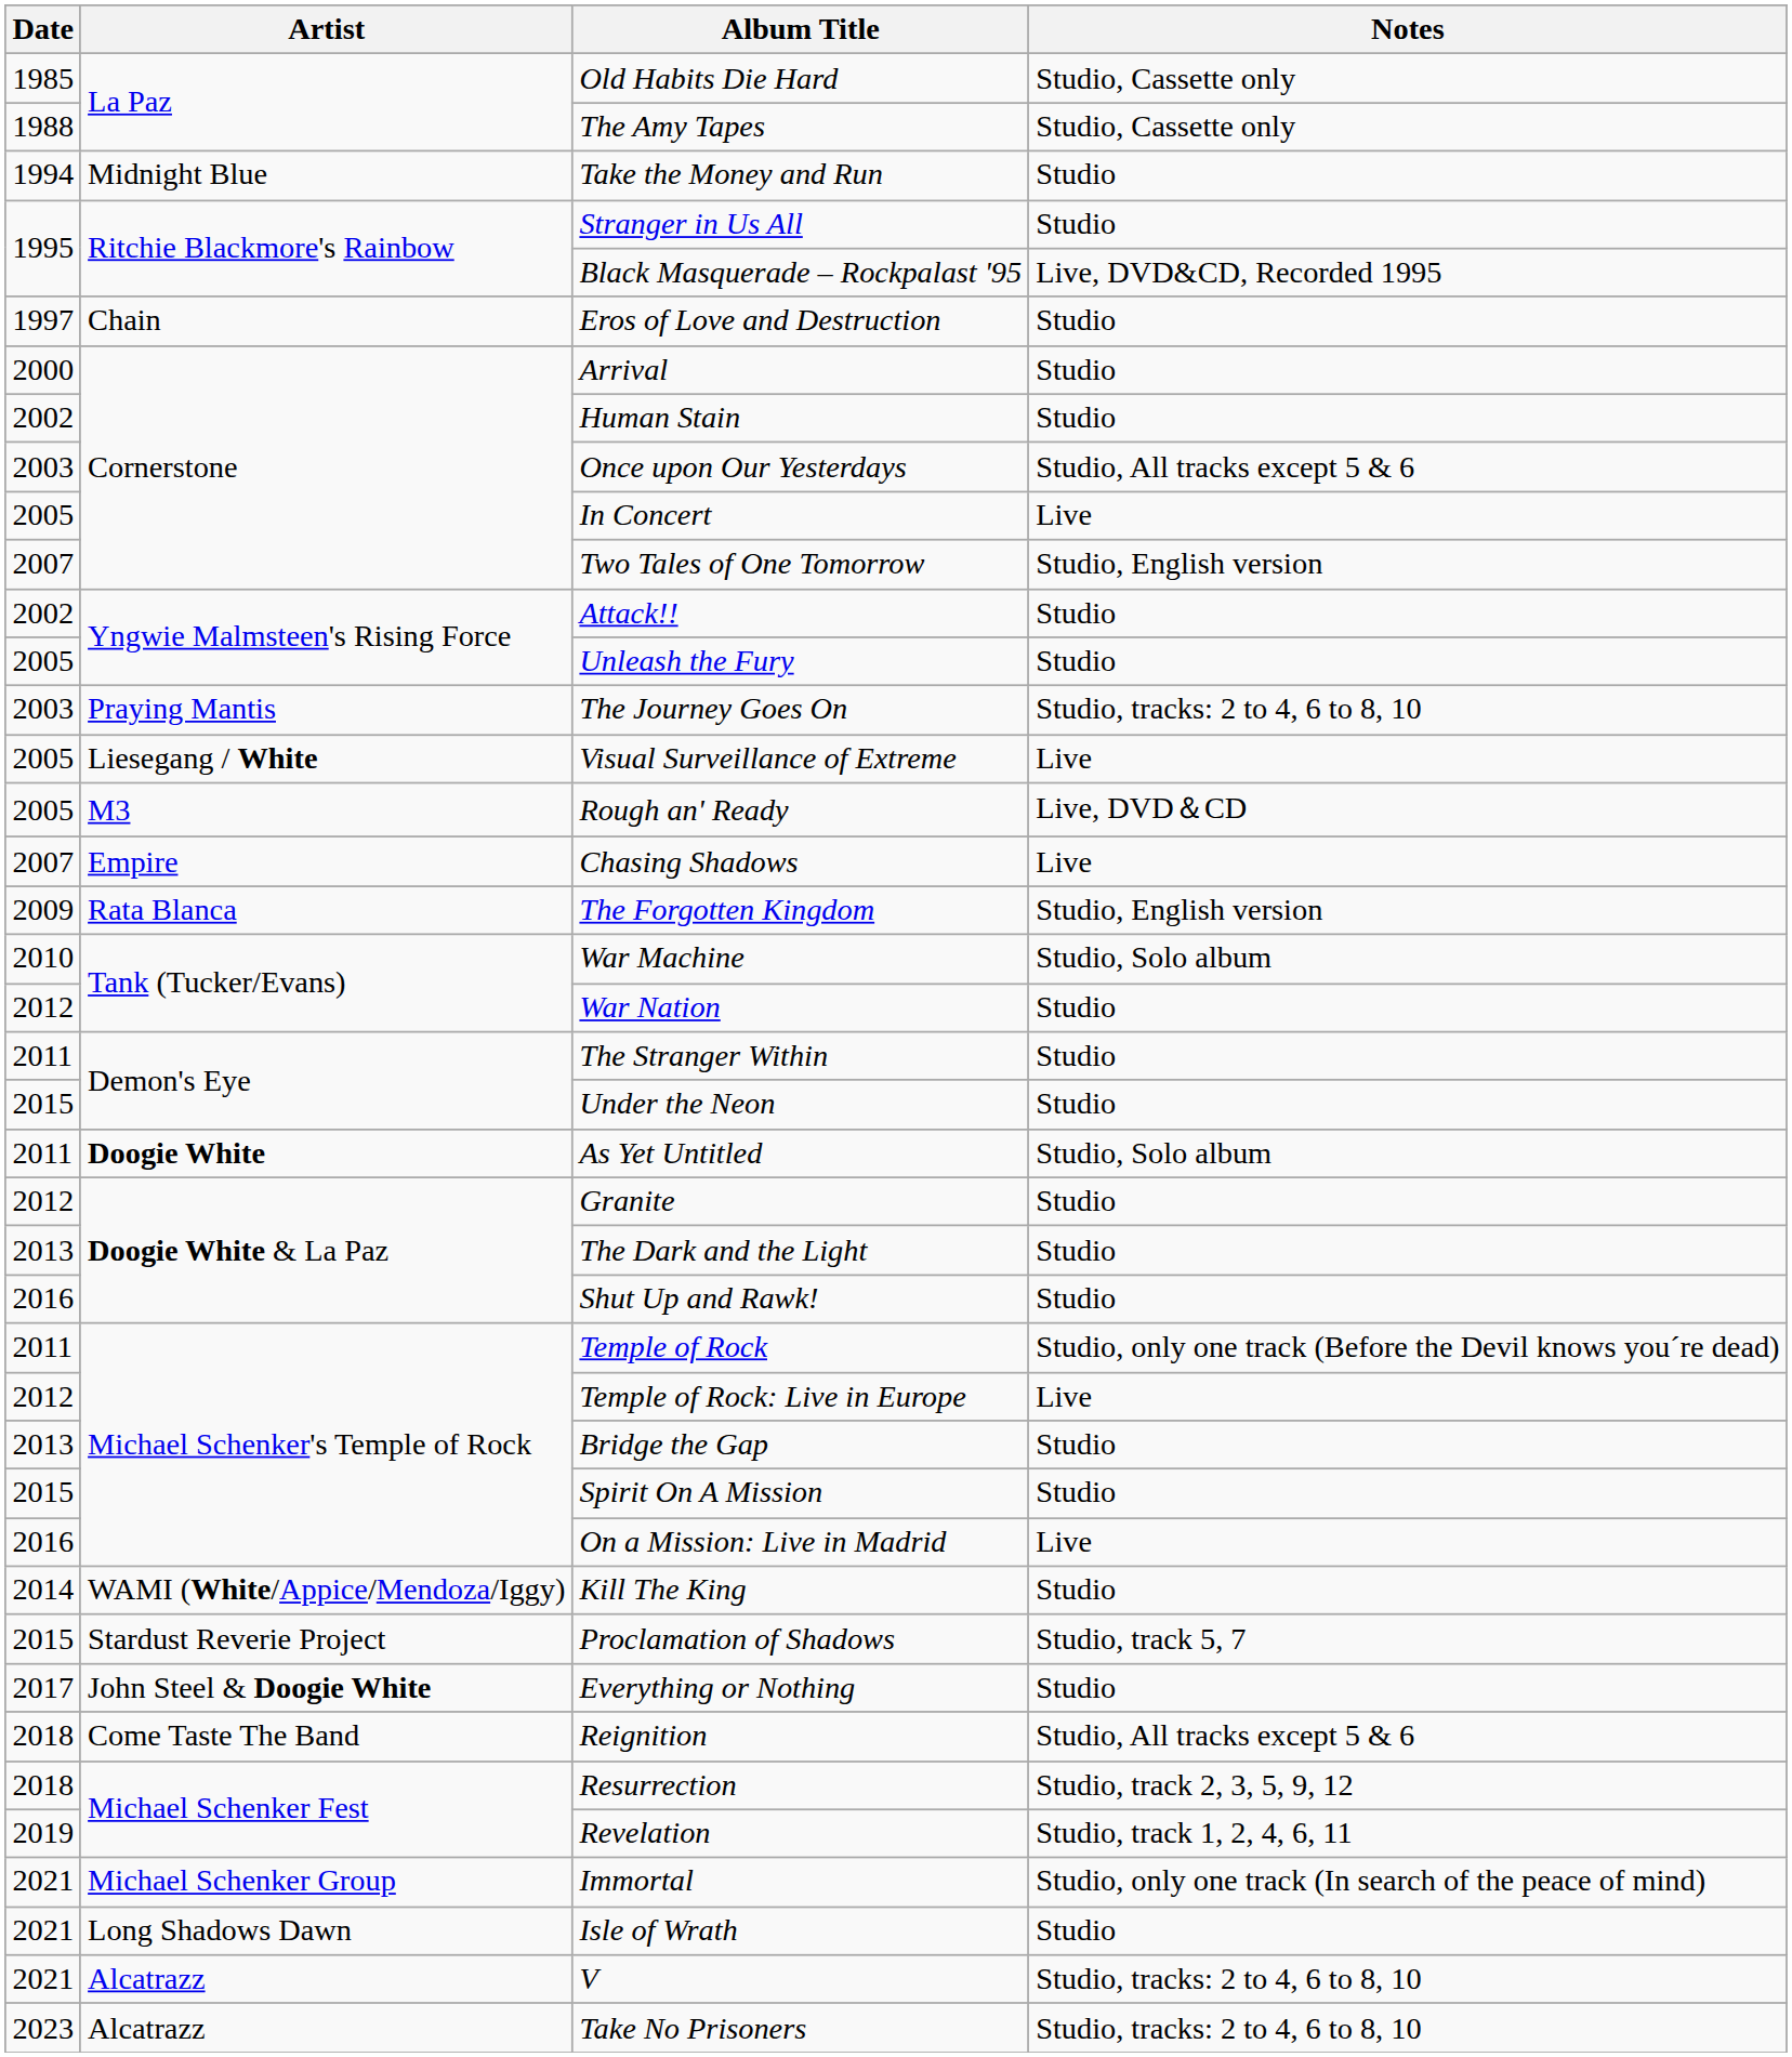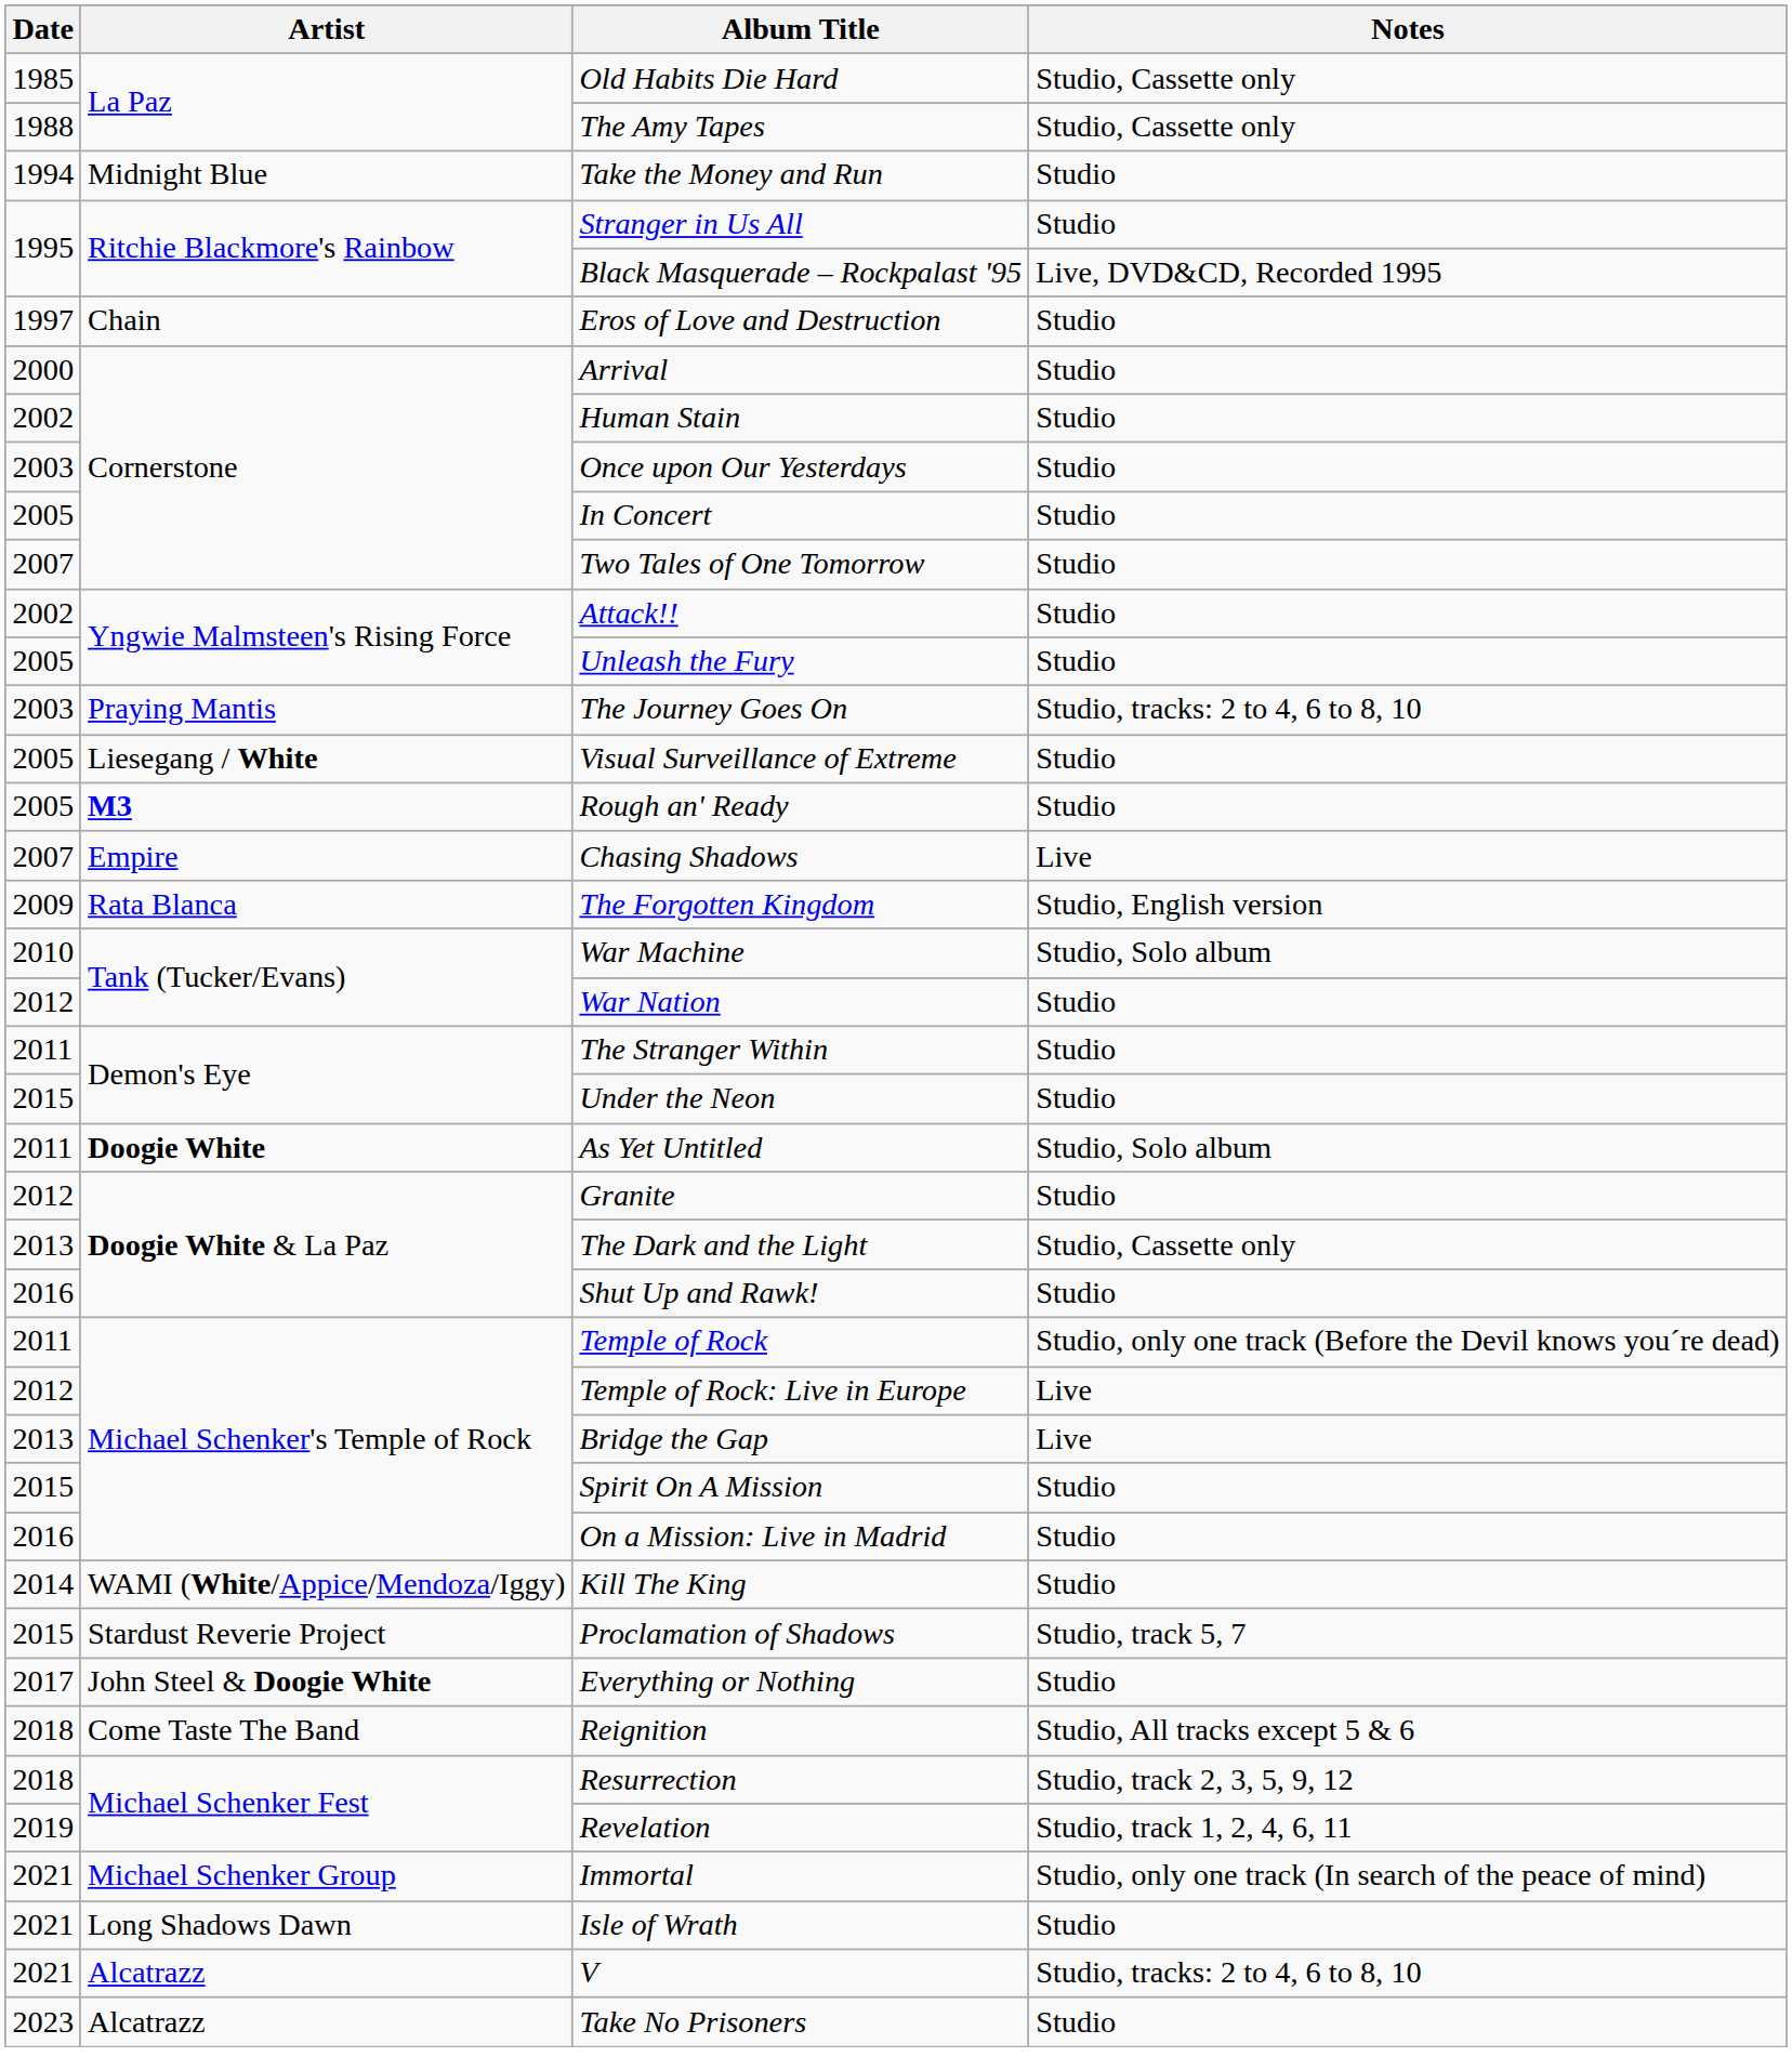 <table class="wikitable sortable">
 <tr>
 <th>Date</th>
 <th>Artist</th>
 <th>Album Title</th>
 <th>Notes</th>
 </tr>
 <tr>
 <td>1985</td>
 <td rowspan="2"><a href='#'>La Paz</a></td>
 <td><em>Old Habits Die Hard</em></td>
 <td>Studio, Cassette only</td>
 </tr>
 <tr>
 <td>1988</td>
 <td><em>The Amy Tapes</em></td>
 <td>Studio, Cassette only</td>
 </tr>
 <tr>
 <td>1994</td>
 <td>Midnight Blue</td>
 <td><em>Take the Money and Run</em></td>
 <td>Studio</td>
 </tr>
 <tr>
 <td rowspan="2">1995</td>
 <td rowspan="2"><a href='#'>Ritchie Blackmore</a>'s <a href='#'>Rainbow</a></td>
 <td><em><a href='#'>Stranger in Us All</a></em></td>
 <td>Studio</td>
 </tr>
 <tr>
 <td><em>Black Masquerade – Rockpalast '95</em></td>
 <td>Live, DVD&CD, Recorded 1995</td>
 </tr>
 <tr>
 <td>1997</td>
 <td>Chain</td>
 <td><em>Eros of Love and Destruction</em></td>
 <td>Studio</td>
 </tr>
 <tr>
 <td>2000</td>
 <td rowspan="5">Cornerstone</td>
 <td><em>Arrival</em></td>
 <td>Studio</td>
 </tr>
 <tr>
 <td>2002</td>
 <td><em>Human Stain</em></td>
 <td>Studio</td>
 </tr>
 <tr>
 <td>2003</td>
 <td><em>Once upon Our Yesterdays</em></td>
-<td>Studio, All tracks except 5 & 6</td>
+<td>Studio</td>
 </tr>
 <tr>
 <td>2005</td>
 <td><em>In Concert</em></td>
-<td>Live</td>
+<td>Studio</td>
 </tr>
 <tr>
 <td>2007</td>
 <td><em>Two Tales of One Tomorrow</em></td>
-<td>Studio, English version</td>
+<td>Studio</td>
 </tr>
 <tr>
 <td>2002</td>
 <td rowspan="2"><a href='#'>Yngwie Malmsteen</a>'s Rising Force</td>
 <td><em><a href='#'>Attack!!</a></em></td>
 <td>Studio</td>
 </tr>
 <tr>
 <td>2005</td>
 <td><em><a href='#'>Unleash the Fury</a></em></td>
 <td>Studio</td>
 </tr>
 <tr>
 <td>2003</td>
 <td><a href='#'>Praying Mantis</a></td>
 <td><em>The Journey Goes On</em></td>
 <td>Studio, tracks: 2 to 4, 6 to 8, 10</td>
 </tr>
 <tr>
 <td>2005</td>
 <td>Liesegang / <strong>White</strong></td>
 <td><em>Visual Surveillance of Extreme</em></td>
-<td>Live</td>
+<td>Studio</td>
 </tr>
 <tr>
 <td>2005</td>
-<td><a href='#'>M3</a></td>
+<td><strong><a href='#'>M3</a></strong></td>
 <td><em>Rough an' Ready</em></td>
-<td>Live, DVD＆CD</td>
+<td>Studio</td>
 </tr>
 <tr>
 <td>2007</td>
 <td><a href='#'>Empire</a></td>
 <td><em>Chasing Shadows</em></td>
 <td>Live</td>
 </tr>
 <tr>
 <td>2009</td>
 <td><a href='#'>Rata Blanca</a></td>
 <td><em><a href='#'>The Forgotten Kingdom</a></em></td>
 <td>Studio, English version</td>
 </tr>
 <tr>
 <td>2010</td>
 <td rowspan="2"><a href='#'>Tank</a> (Tucker/Evans)</td>
 <td><em>War Machine</em></td>
 <td>Studio, Solo album</td>
 </tr>
 <tr>
 <td>2012</td>
 <td><em><a href='#'>War Nation</a></em></td>
 <td>Studio</td>
 </tr>
 <tr>
 <td>2011</td>
 <td rowspan="2">Demon's Eye</td>
 <td><em>The Stranger Within</em></td>
 <td>Studio</td>
 </tr>
 <tr>
 <td>2015</td>
 <td><em>Under the Neon</em></td>
 <td>Studio</td>
 </tr>
 <tr>
 <td>2011</td>
 <td><strong>Doogie White</strong></td>
 <td><em>As Yet Untitled</em></td>
 <td>Studio, Solo album</td>
 </tr>
 <tr>
 <td>2012</td>
 <td rowspan="3"><strong>Doogie White</strong> & La Paz</td>
 <td><em>Granite</em></td>
 <td>Studio</td>
 </tr>
 <tr>
 <td>2013</td>
 <td><em>The Dark and the Light</em></td>
-<td>Studio</td>
+<td>Studio, Cassette only</td>
 </tr>
 <tr>
 <td>2016</td>
 <td><em>Shut Up and Rawk!</em></td>
 <td>Studio</td>
 </tr>
 <tr>
 <td>2011</td>
 <td rowspan="5"><a href='#'>Michael Schenker</a>'s Temple of Rock</td>
 <td><em><a href='#'>Temple of Rock</a></em></td>
 <td>Studio, only one track (Before the Devil knows you´re dead)</td>
 </tr>
 <tr>
 <td>2012</td>
 <td><em>Temple of Rock: Live in Europe</em></td>
 <td>Live</td>
 </tr>
 <tr>
 <td>2013</td>
 <td><em>Bridge the Gap</em></td>
-<td>Studio</td>
+<td>Live</td>
 </tr>
 <tr>
 <td>2015</td>
 <td><em>Spirit On A Mission</em></td>
 <td>Studio</td>
 </tr>
 <tr>
 <td>2016</td>
 <td><em>On a Mission: Live in Madrid</em></td>
-<td>Live</td>
+<td>Studio</td>
 </tr>
 <tr>
 <td>2014</td>
 <td>WAMI (<strong>White</strong>/<a href='#'>Appice</a>/<a href='#'>Mendoza</a>/Iggy)</td>
 <td><em>Kill The King</em></td>
 <td>Studio</td>
 </tr>
 <tr>
 <td>2015</td>
 <td>Stardust Reverie Project</td>
 <td><em>Proclamation of Shadows</em></td>
 <td>Studio, track 5, 7</td>
 </tr>
 <tr>
 <td>2017</td>
 <td>John Steel & <strong>Doogie White</strong></td>
 <td><em>Everything or Nothing</em></td>
 <td>Studio</td>
 </tr>
 <tr>
 <td>2018</td>
 <td>Come Taste The Band</td>
 <td><em>Reignition</em></td>
 <td>Studio, All tracks except 5 & 6</td>
 </tr>
 <tr>
 <td>2018</td>
 <td rowspan="2"><a href='#'>Michael Schenker Fest</a></td>
 <td><em>Resurrection</em></td>
 <td>Studio, track 2, 3, 5, 9, 12</td>
 </tr>
 <tr>
 <td>2019</td>
 <td><em>Revelation</em></td>
 <td>Studio, track 1, 2, 4, 6, 11</td>
 </tr>
 <tr>
 <td>2021</td>
 <td><a href='#'>Michael Schenker Group</a></td>
 <td><em>Immortal</em></td>
 <td>Studio, only one track (In search of the peace of mind)</td>
 </tr>
 <tr>
 <td>2021</td>
 <td>Long Shadows Dawn</td>
 <td><em>Isle of Wrath</em></td>
 <td>Studio</td>
 </tr>
 <tr>
 <td>2021</td>
 <td><a href='#'>Alcatrazz</a></td>
 <td><em>V</em></td>
 <td>Studio, tracks: 2 to 4, 6 to 8, 10</td>
 </tr>
 <tr>
 <td>2023</td>
 <td>Alcatrazz</td>
 <td><em>Take No Prisoners</em></td>
-<td>Studio, tracks: 2 to 4, 6 to 8, 10</td>
+<td>Studio</td>
 </tr>
 </table>
